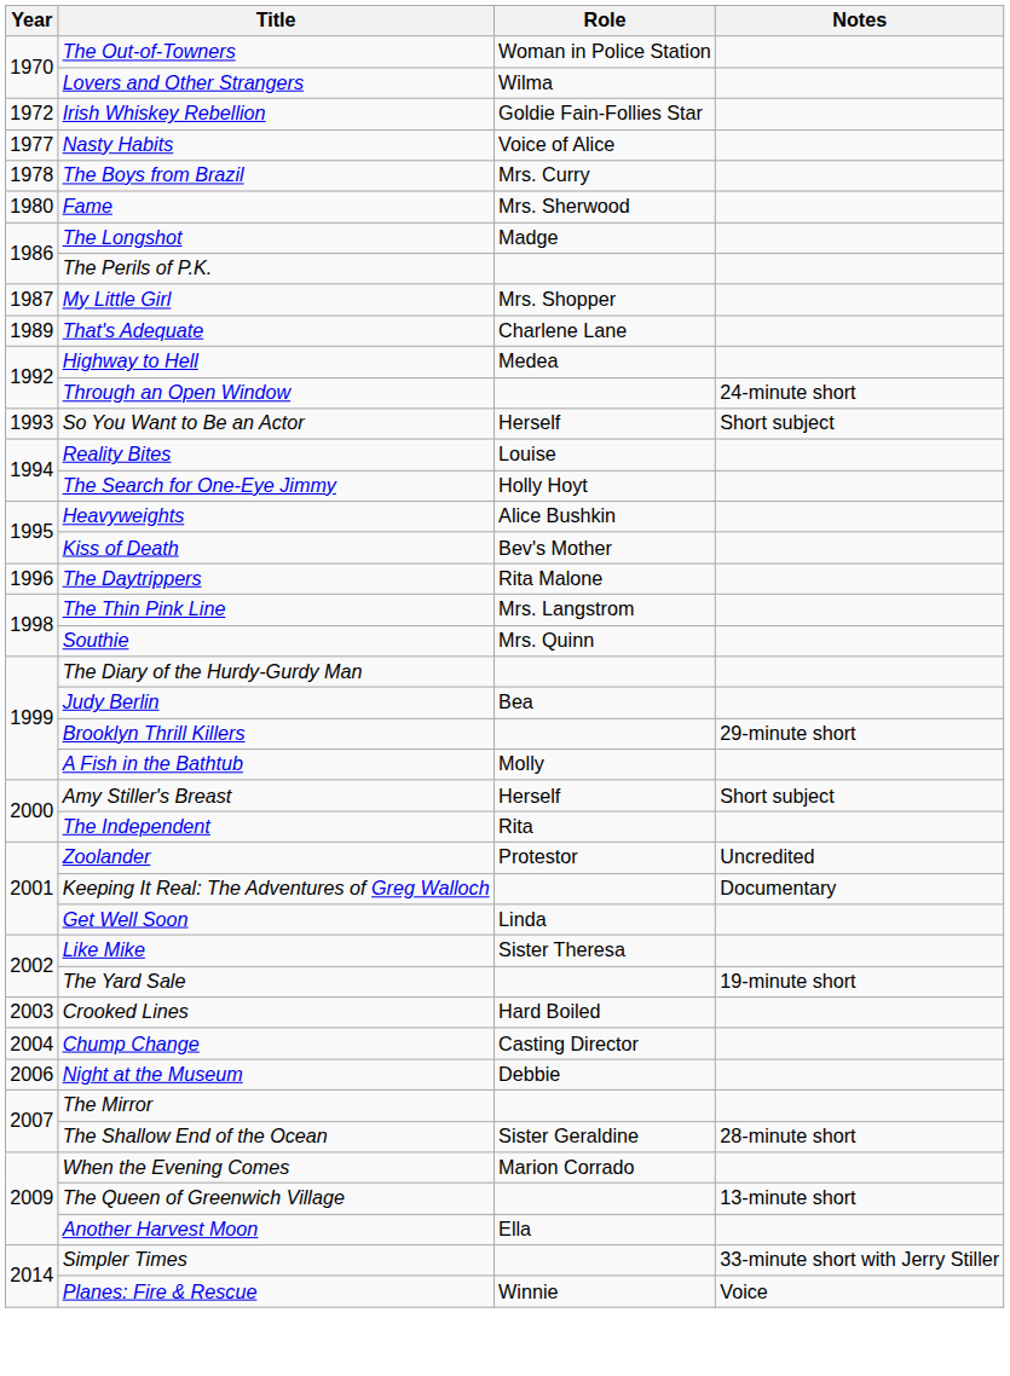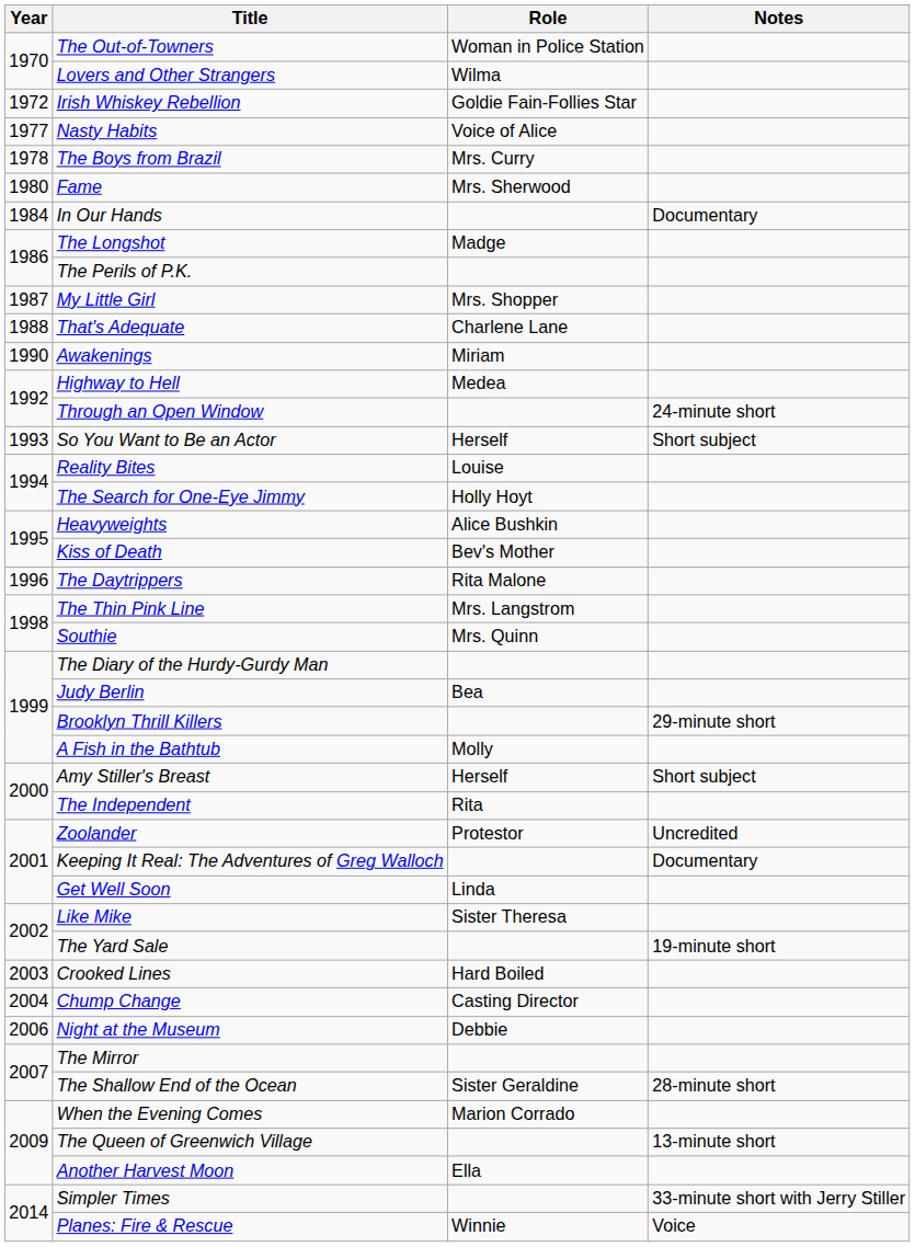 <table class="wikitable sortable">
 <tr>
 <th>Year</th>
 <th>Title</th>
 <th>Role</th>
 <th>Notes</th>
 </tr>
 <tr>
 <td rowspan="2">1970</td>
 <td><em><a href='#'>The Out-of-Towners</a></em></td>
 <td>Woman in Police Station</td>
 <td></td>
 </tr>
 <tr>
 <td><em><a href='#'>Lovers and Other Strangers</a></em></td>
 <td>Wilma</td>
 <td></td>
 </tr>
 <tr>
 <td>1972</td>
 <td><em><a href='#'>Irish Whiskey Rebellion</a></em></td>
 <td>Goldie Fain-Follies Star</td>
 <td></td>
 </tr>
 <tr>
 <td>1977</td>
 <td><em><a href='#'>Nasty Habits</a></em></td>
 <td>Voice of Alice</td>
 <td></td>
 </tr>
 <tr>
 <td>1978</td>
 <td><em><a href='#'>The Boys from Brazil</a></em></td>
 <td>Mrs. Curry</td>
 <td></td>
 </tr>
 <tr>
 <td>1980</td>
 <td><em><a href='#'>Fame</a></em></td>
 <td>Mrs. Sherwood</td>
 <td></td>
 </tr>
 <tr>
+<td>1984</td>
+<td><em>In Our Hands</em></td>
+<td></td>
+<td>Documentary</td>
+</tr>
+<tr>
 <td rowspan="2">1986</td>
 <td><em><a href='#'>The Longshot</a></em></td>
 <td>Madge</td>
 <td></td>
 </tr>
 <tr>
 <td><em>The Perils of P.K.</em></td>
 <td></td>
 <td></td>
 </tr>
 <tr>
 <td>1987</td>
 <td><em><a href='#'>My Little Girl</a></em></td>
 <td>Mrs. Shopper</td>
 <td></td>
 </tr>
 <tr>
-<td>1989</td>
+<td>1988</td>
 <td><em><a href='#'>That's Adequate</a></em></td>
 <td>Charlene Lane</td>
+<td></td>
+</tr>
+<tr>
+<td>1990</td>
+<td><em><a href='#'>Awakenings</a></em></td>
+<td>Miriam</td>
 <td></td>
 </tr>
 <tr>
 <td rowspan="2">1992</td>
 <td><em><a href='#'>Highway to Hell</a></em></td>
 <td>Medea</td>
 <td></td>
 </tr>
 <tr>
 <td><em><a href='#'>Through an Open Window</a></em></td>
 <td></td>
 <td>24-minute short</td>
 </tr>
 <tr>
 <td>1993</td>
 <td><em>So You Want to Be an Actor</em></td>
 <td>Herself</td>
 <td>Short subject</td>
 </tr>
 <tr>
 <td rowspan="2">1994</td>
 <td><em><a href='#'>Reality Bites</a></em></td>
 <td>Louise</td>
 <td></td>
 </tr>
 <tr>
 <td><em><a href='#'>The Search for One-Eye Jimmy</a></em></td>
 <td>Holly Hoyt</td>
 <td></td>
 </tr>
 <tr>
 <td rowspan="2">1995</td>
 <td><em><a href='#'>Heavyweights</a></em></td>
 <td>Alice Bushkin</td>
 <td></td>
 </tr>
 <tr>
 <td><em><a href='#'>Kiss of Death</a></em></td>
 <td>Bev's Mother</td>
 <td></td>
 </tr>
 <tr>
 <td>1996</td>
 <td><em><a href='#'>The Daytrippers</a></em></td>
 <td>Rita Malone</td>
 <td></td>
 </tr>
 <tr>
 <td rowspan="2">1998</td>
 <td><em><a href='#'>The Thin Pink Line</a></em></td>
 <td>Mrs. Langstrom</td>
 <td></td>
 </tr>
 <tr>
 <td><em><a href='#'>Southie</a></em></td>
 <td>Mrs. Quinn</td>
 <td></td>
 </tr>
 <tr>
 <td rowspan="4">1999</td>
 <td><em>The Diary of the Hurdy-Gurdy Man</em></td>
 <td></td>
 <td></td>
 </tr>
 <tr>
 <td><em><a href='#'>Judy Berlin</a></em></td>
 <td>Bea</td>
 <td></td>
 </tr>
 <tr>
 <td><em><a href='#'>Brooklyn Thrill Killers</a></em></td>
 <td></td>
 <td>29-minute short</td>
 </tr>
 <tr>
 <td><em><a href='#'>A Fish in the Bathtub</a></em></td>
 <td>Molly</td>
 <td></td>
 </tr>
 <tr>
 <td rowspan="2">2000</td>
 <td><em>Amy Stiller's Breast</em></td>
 <td>Herself</td>
 <td>Short subject</td>
 </tr>
 <tr>
 <td><em><a href='#'>The Independent</a></em></td>
 <td>Rita</td>
 <td></td>
 </tr>
 <tr>
 <td rowspan="3">2001</td>
 <td><em><a href='#'>Zoolander</a></em></td>
 <td>Protestor</td>
 <td>Uncredited</td>
 </tr>
 <tr>
 <td><em>Keeping It Real: The Adventures of <a href='#'>Greg Walloch</a></em></td>
 <td></td>
 <td>Documentary</td>
 </tr>
 <tr>
 <td><em><a href='#'>Get Well Soon</a></em></td>
 <td>Linda</td>
 <td></td>
 </tr>
 <tr>
 <td rowspan="2">2002</td>
 <td><em><a href='#'>Like Mike</a></em></td>
 <td>Sister Theresa</td>
 <td></td>
 </tr>
 <tr>
 <td><em>The Yard Sale</em></td>
 <td></td>
 <td>19-minute short</td>
 </tr>
 <tr>
 <td>2003</td>
 <td><em>Crooked Lines</em></td>
 <td>Hard Boiled</td>
 <td></td>
 </tr>
 <tr>
 <td>2004</td>
 <td><em><a href='#'>Chump Change</a></em></td>
 <td>Casting Director</td>
 <td></td>
 </tr>
 <tr>
 <td>2006</td>
 <td><em><a href='#'>Night at the Museum</a></em></td>
 <td>Debbie</td>
 <td></td>
 </tr>
 <tr>
 <td rowspan="2">2007</td>
 <td><em>The Mirror</em></td>
 <td></td>
 <td></td>
 </tr>
 <tr>
 <td><em>The Shallow End of the Ocean</em></td>
 <td>Sister Geraldine</td>
 <td>28-minute short</td>
 </tr>
 <tr>
 <td rowspan="3">2009</td>
 <td><em>When the Evening Comes</em></td>
 <td>Marion Corrado</td>
 <td></td>
 </tr>
 <tr>
 <td><em>The Queen of Greenwich Village</em></td>
 <td></td>
 <td>13-minute short</td>
 </tr>
 <tr>
 <td><em><a href='#'>Another Harvest Moon</a></em></td>
 <td>Ella</td>
 <td></td>
 </tr>
 <tr>
 <td rowspan="2">2014</td>
 <td><em>Simpler Times</em></td>
 <td></td>
 <td>33-minute short with Jerry Stiller</td>
 </tr>
 <tr>
 <td><em><a href='#'>Planes: Fire & Rescue</a></em></td>
 <td>Winnie</td>
 <td>Voice</td>
 </tr>
 </table>
